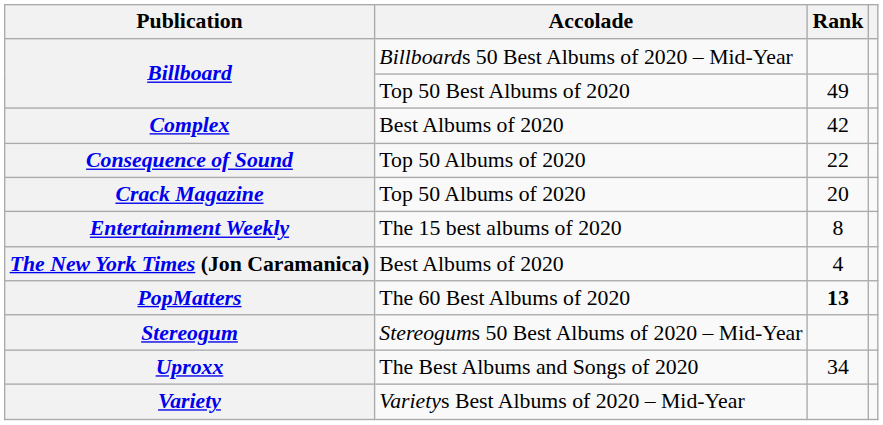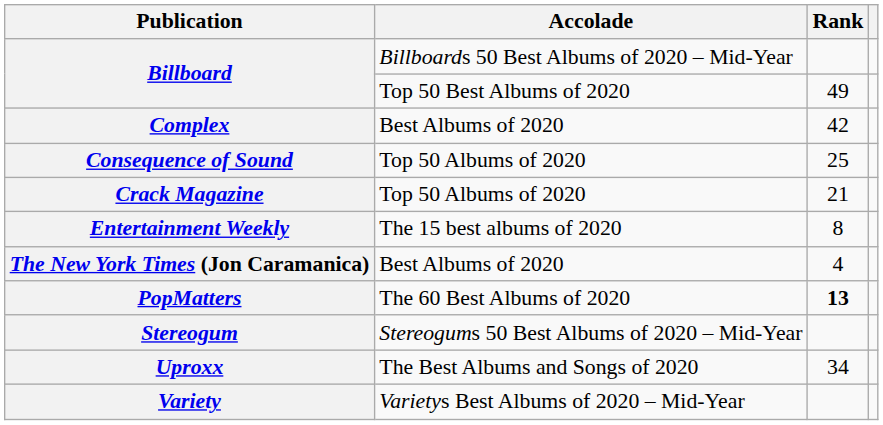 <table class="wikitable sortable plainrowheaders">
 <tr>
 <th scope="col">Publication</th>
 <th scope="col">Accolade</th>
 <th scope="col">Rank</th>
 <th scope="col" class="unsortable"></th>
 </tr>
 <tr>
 <th rowspan=2 scope="row"><em><a href='#'>Billboard</a></em></th>
 <td><em>Billboard</em>s 50 Best Albums of 2020 – Mid-Year</td>
 <td></td>
 <td></td>
 </tr>
 <tr>
 <td>Top 50 Best Albums of 2020</td>
 <td style="text-align:center;">49</td>
 <td style="text-align:center;"></td>
 </tr>
 <tr>
 <th scope="row"><em><a href='#'>Complex</a></em></th>
 <td>Best Albums of 2020</td>
 <td style="text-align:center;">42</td>
 <td style="text-align:center;"></td>
 </tr>
 <tr>
 <th scope="row"><em><a href='#'>Consequence of Sound</a></em></th>
 <td>Top 50 Albums of 2020</td>
-<td style="text-align:center;">22</td>
+<td style="text-align:center;">25</td>
 <td style="text-align:center;"></td>
 </tr>
 <tr>
 <th scope="row"><em><a href='#'>Crack Magazine</a></em></th>
 <td>Top 50 Albums of 2020</td>
-<td style="text-align:center;">20</td>
+<td style="text-align:center;">21</td>
 <td style="text-align:center;"></td>
 </tr>
 <tr>
 <th scope="row"><em><a href='#'>Entertainment Weekly</a></em></th>
 <td>The 15 best albums of 2020</td>
 <td style="text-align:center;">8</td>
 <td style="text-align:center;"></td>
 </tr>
 <tr>
 <th scope="row"><em><a href='#'>The New York Times</a></em> (Jon Caramanica)</th>
 <td>Best Albums of 2020</td>
 <td style="text-align:center;">4</td>
 <td style="text-align:center;"></td>
 </tr>
 <tr>
 <th scope="row"><em><a href='#'>PopMatters</a></em></th>
 <td>The 60 Best Albums of 2020</td>
 <td style="text-align:center;"><strong>13</strong></td>
 <td style="text-align:center;"></td>
 </tr>
 <tr>
 <th scope="row"><em><a href='#'>Stereogum</a></em></th>
 <td><em>Stereogum</em>s 50 Best Albums of 2020 – Mid-Year</td>
 <td></td>
 <td></td>
 </tr>
 <tr>
 <th scope="row"><em><a href='#'>Uproxx</a></em></th>
 <td>The Best Albums and Songs of 2020</td>
 <td style="text-align:center;">34</td>
 <td style="text-align:center;"></td>
 </tr>
 <tr>
 <th scope="row"><em><a href='#'>Variety</a></em></th>
 <td><em>Variety</em>s Best Albums of 2020 – Mid-Year</td>
 <td></td>
 <td></td>
 </tr>
 </table>
